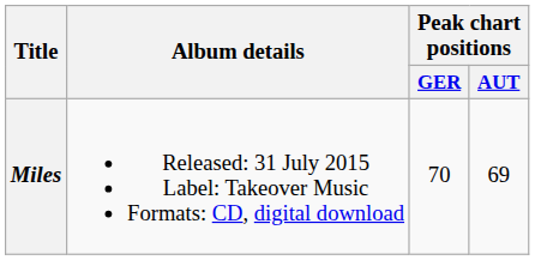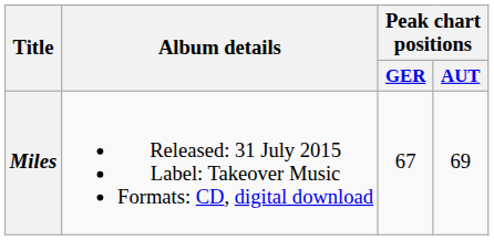 <table class="wikitable plainrowheaders" style="text-align:center;">
 <tr>
 <th scope="col" rowspan="2">Title</th>
 <th scope="col" rowspan="2">Album details</th>
 <th colspan="2" scope="col">Peak chart positions</th>
 </tr>
 <tr>
 <th scope="col" style="width:2.5em;font-size:90%;"><a href='#'>GER</a><br></th>
 <th scope="col" style="width:2.5em;font-size:90%;"><a href='#'>AUT</a><br></th>
 </tr>
 <tr>
 <th scope="row"><em>Miles</em></th>
 <td><br><ul><li>Released: 31 July 2015</li><li>Label: Takeover Music</li><li>Formats: <a href='#'>CD</a>, <a href='#'>digital download</a></li></ul></td>
-<td>70</td>
+<td>67</td>
 <td>69</td>
 </tr>
 </table>
